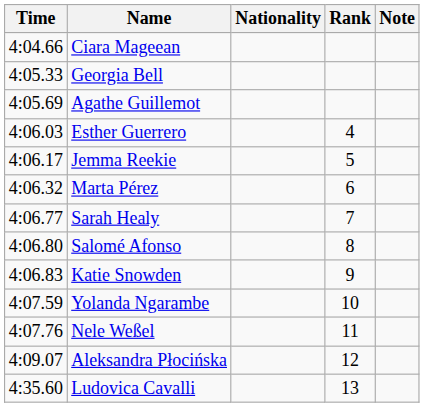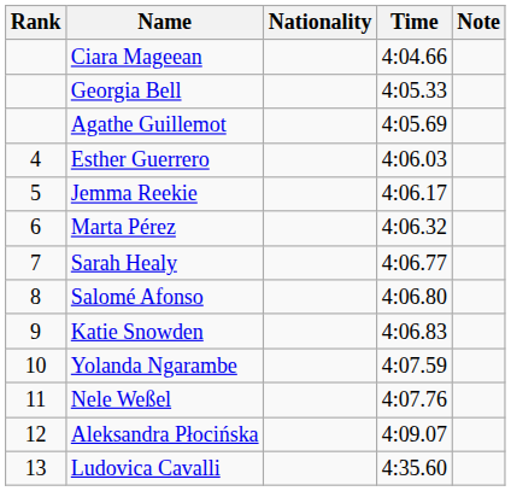 <table class="wikitable sortable" style="text-align:center">
 <tr>
-<th>Time</th>
+<th>Rank</th>
 <th>Name</th>
 <th>Nationality</th>
-<th>Rank</th>
+<th>Time</th>
 <th>Note</th>
 </tr>
 <tr>
-<td>4:04.66</td>
+<td></td>
 <td align="left"><a href='#'>Ciara Mageean</a></td>
 <td align="left"></td>
-<td></td>
+<td>4:04.66</td>
 <td></td>
 </tr>
 <tr>
-<td>4:05.33</td>
+<td></td>
 <td align="left"><a href='#'>Georgia Bell</a></td>
 <td align="left"></td>
-<td></td>
+<td>4:05.33</td>
 <td></td>
 </tr>
 <tr>
-<td>4:05.69</td>
+<td></td>
 <td align="left"><a href='#'>Agathe Guillemot</a></td>
 <td align="left"></td>
-<td></td>
+<td>4:05.69</td>
 <td></td>
 </tr>
 <tr>
-<td>4:06.03</td>
+<td>4</td>
 <td align="left"><a href='#'>Esther Guerrero</a></td>
 <td align="left"></td>
-<td>4</td>
+<td>4:06.03</td>
 <td></td>
 </tr>
 <tr>
-<td>4:06.17</td>
+<td>5</td>
 <td align="left"><a href='#'>Jemma Reekie</a></td>
 <td align="left"></td>
-<td>5</td>
+<td>4:06.17</td>
 <td></td>
 </tr>
 <tr>
-<td>4:06.32</td>
+<td>6</td>
 <td align="left"><a href='#'>Marta Pérez</a></td>
 <td align="left"></td>
-<td>6</td>
+<td>4:06.32</td>
 <td></td>
 </tr>
 <tr>
-<td>4:06.77</td>
+<td>7</td>
 <td align="left"><a href='#'>Sarah Healy</a></td>
 <td align="left"></td>
-<td>7</td>
+<td>4:06.77</td>
 <td></td>
 </tr>
 <tr>
-<td>4:06.80</td>
+<td>8</td>
 <td align="left"><a href='#'>Salomé Afonso</a></td>
 <td align="left"></td>
-<td>8</td>
+<td>4:06.80</td>
 <td></td>
 </tr>
 <tr>
-<td>4:06.83</td>
+<td>9</td>
 <td align="left"><a href='#'>Katie Snowden</a></td>
 <td align="left"></td>
-<td>9</td>
+<td>4:06.83</td>
 <td></td>
 </tr>
 <tr>
-<td>4:07.59</td>
+<td>10</td>
 <td align="left"><a href='#'>Yolanda Ngarambe</a></td>
 <td align="left"></td>
-<td>10</td>
+<td>4:07.59</td>
 <td></td>
 </tr>
 <tr>
-<td>4:07.76</td>
+<td>11</td>
 <td align="left"><a href='#'>Nele Weßel</a></td>
 <td align="left"></td>
-<td>11</td>
+<td>4:07.76</td>
 <td></td>
 </tr>
 <tr>
-<td>4:09.07</td>
+<td>12</td>
 <td align="left"><a href='#'>Aleksandra Płocińska</a></td>
 <td align="left"></td>
-<td>12</td>
+<td>4:09.07</td>
 <td></td>
 </tr>
 <tr>
-<td>4:35.60</td>
+<td>13</td>
 <td align="left"><a href='#'>Ludovica Cavalli</a></td>
 <td align="left"></td>
-<td>13</td>
+<td>4:35.60</td>
 <td></td>
 </tr>
 </table>
